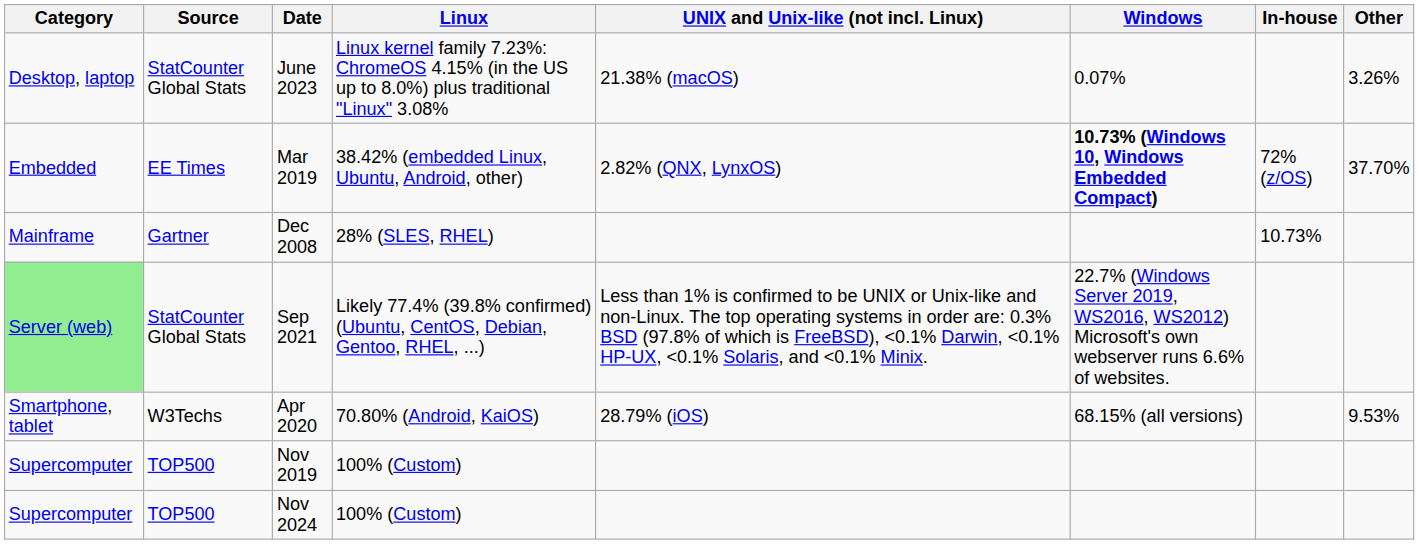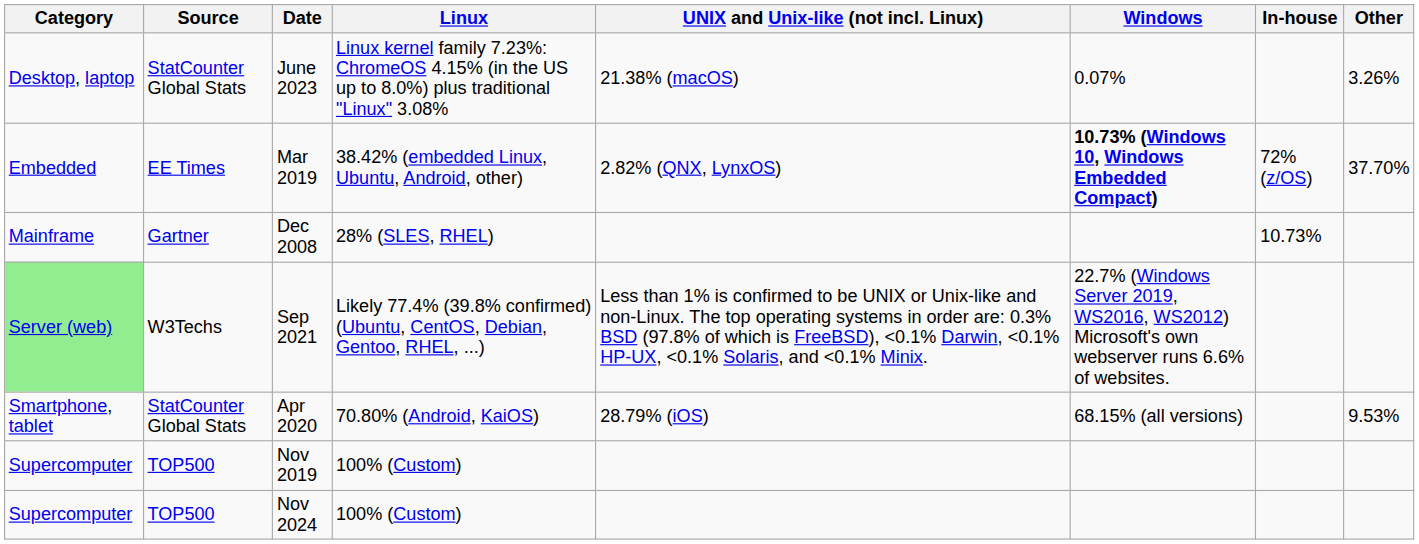 <table class="wikitable">
 <tr>
 <th>Category</th>
 <th>Source</th>
 <th>Date</th>
 <th><a href='#'>Linux</a></th>
 <th><a href='#'>UNIX</a> and <a href='#'>Unix-like</a> (not incl. Linux)</th>
 <th><a href='#'>Windows</a></th>
 <th>In‑house</th>
 <th>Other</th>
 </tr>
 <tr>
 <td><a href='#'>Desktop</a>, <a href='#'>laptop</a></td>
 <td><a href='#'>StatCounter</a> Global Stats</td>
 <td>June 2023</td>
 <td><a href='#'>Linux kernel</a> family  7.23%: <a href='#'>ChromeOS</a> 4.15% (in the US up to 8.0%) plus traditional <a href='#'>"Linux"</a> 3.08%</td>
 <td>21.38% (<a href='#'>macOS</a>)</td>
 <td>0.07%</td>
 <td></td>
 <td> 3.26%</td>
 </tr>
 <tr>
 <td><a href='#'>Embedded</a></td>
 <td><a href='#'>EE Times</a></td>
 <td>Mar 2019</td>
 <td>38.42% (<a href='#'>embedded Linux</a>, <a href='#'>Ubuntu</a>, <a href='#'>Android</a>, other)</td>
 <td>2.82% (<a href='#'>QNX</a>, <a href='#'>LynxOS</a>)</td>
 <td><strong>10.73% (<a href='#'>Windows 10</a>, <a href='#'>Windows Embedded Compact</a>)</strong></td>
 <td>72% (<a href='#'>z/OS</a>)</td>
 <td>37.70%</td>
 </tr>
 <tr>
 <td><a href='#'>Mainframe</a></td>
 <td><a href='#'>Gartner</a></td>
 <td>Dec 2008</td>
 <td>28% (<a href='#'>SLES</a>, <a href='#'>RHEL</a>)</td>
 <td></td>
 <td></td>
 <td>10.73%</td>
 <td></td>
 </tr>
 <tr>
 <td style="background: lightgreen;"><a href='#'>Server (web)</a></td>
-<td><a href='#'>StatCounter</a> Global Stats</td>
+<td>W3Techs</td>
 <td>Sep 2021</td>
 <td>Likely 77.4% (39.8% confirmed) (<a href='#'>Ubuntu</a>, <a href='#'>CentOS</a>, <a href='#'>Debian</a>, <a href='#'>Gentoo</a>, <a href='#'>RHEL</a>, ...)</td>
 <td>Less than 1% is confirmed to be UNIX or Unix-like and non-Linux. The top operating systems in order are: 0.3% <a href='#'>BSD</a> (97.8% of which is <a href='#'>FreeBSD</a>), <0.1% <a href='#'>Darwin</a>, <0.1% <a href='#'>HP-UX</a>, <0.1% <a href='#'>Solaris</a>, and <0.1% <a href='#'>Minix</a>.</td>
 <td>22.7% (<a href='#'>Windows Server 2019</a>, <a href='#'>WS2016</a>, <a href='#'>WS2012</a>)<br>Microsoft's own webserver runs 6.6% of websites.</td>
 <td></td>
 <td></td>
 </tr>
 <tr>
 <td><a href='#'>Smartphone</a>, <a href='#'>tablet</a></td>
-<td>W3Techs</td>
+<td><a href='#'>StatCounter</a> Global Stats</td>
 <td>Apr 2020</td>
 <td>70.80% (<a href='#'>Android</a>, <a href='#'>KaiOS</a>)</td>
 <td>28.79% (<a href='#'>iOS</a>)</td>
 <td>68.15% (all versions)</td>
 <td></td>
 <td>9.53%</td>
 </tr>
 <tr>
 <td><a href='#'>Supercomputer</a></td>
 <td><a href='#'>TOP500</a></td>
 <td>Nov 2019</td>
 <td>100% (<a href='#'>Custom</a>)</td>
 <td></td>
 <td></td>
 <td></td>
 <td></td>
 </tr>
 <tr>
 <td><a href='#'>Supercomputer</a></td>
 <td><a href='#'>TOP500</a></td>
 <td>Nov 2024</td>
 <td>100% (<a href='#'>Custom</a>)</td>
 <td></td>
 <td></td>
 <td></td>
 <td></td>
 </tr>
 </table>
